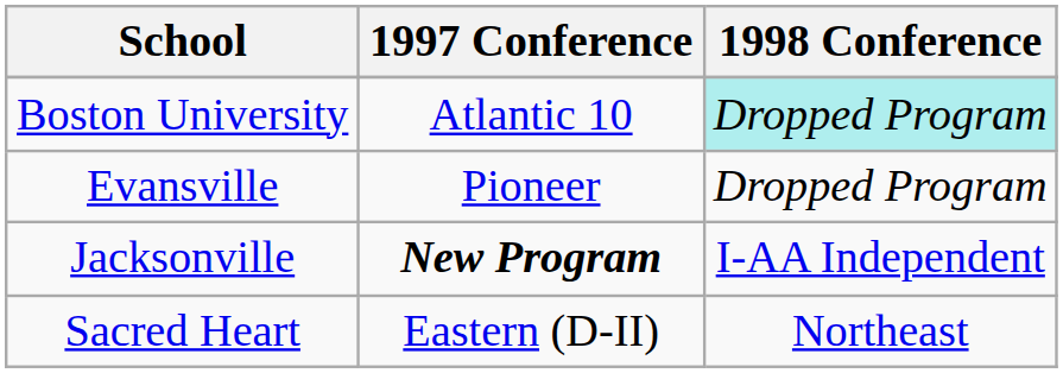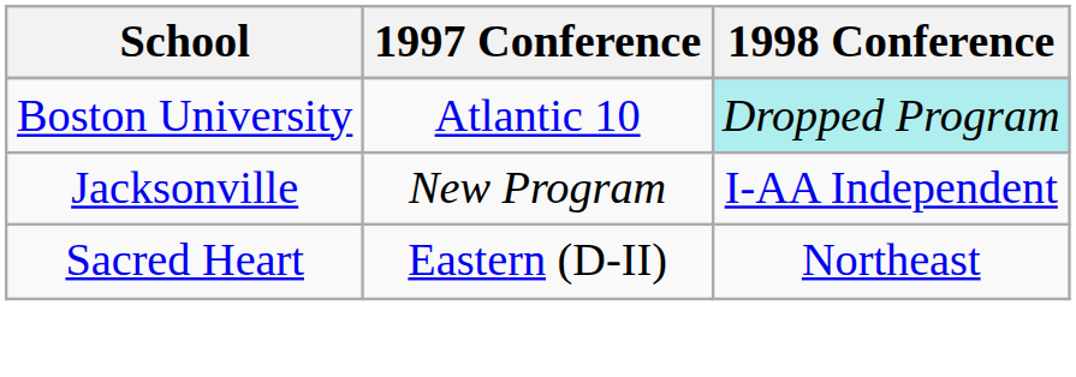 <table class="wikitable sortable">
 <tr>
 <th>School</th>
 <th>1997 Conference</th>
 <th>1998 Conference</th>
 </tr>
 <tr style="text-align:center;">
 </tr>
 <tr style="text-align:center;">
 <td><a href='#'>Boston University</a></td>
 <td><a href='#'>Atlantic 10</a></td>
 <td style="background: paleturquoise;"><em>Dropped Program</em></td>
 </tr>
 <tr style="text-align:center;">
-<td><a href='#'>Evansville</a></td>
-<td><a href='#'>Pioneer</a></td>
-<td><em>Dropped Program</em></td>
-</tr>
-<tr style="text-align:center;">
 <td><a href='#'>Jacksonville</a></td>
-<td><strong><em>New Program</em></strong></td>
+<td><em>New Program</em></td>
 <td><a href='#'>I-AA Independent</a></td>
 </tr>
 <tr style="text-align:center;">
 <td><a href='#'>Sacred Heart</a></td>
 <td><a href='#'>Eastern</a> (D-II)</td>
 <td><a href='#'>Northeast</a></td>
 </tr>
 </table>
